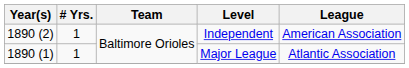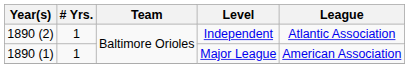 <table class="wikitable" style="text-align:center; font-size: 95%;">
 <tr>
 <th>Year(s)</th>
 <th># Yrs.</th>
 <th>Team</th>
 <th>Level</th>
 <th>League</th>
 </tr>
 <tr>
 <td>1890 (2)</td>
 <td>1</td>
 <td rowspan=2>Baltimore Orioles</td>
 <td><a href='#'>Independent</a></td>
-<td><a href='#'>American Association</a></td>
+<td><a href='#'>Atlantic Association</a></td>
 </tr>
 <tr>
 <td>1890 (1)</td>
 <td>1</td>
 <td><a href='#'>Major League</a></td>
-<td><a href='#'>Atlantic Association</a></td>
+<td><a href='#'>American Association</a></td>
 </tr>
 <tr>
 </tr>
 </table>
